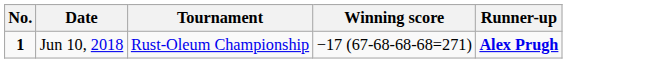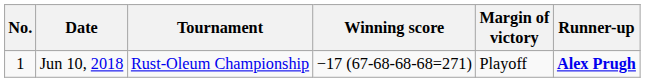 <table class="wikitable" style="font-size:95%;">
 <tr>
 <th>No.</th>
 <th>Date</th>
 <th>Tournament</th>
 <th>Winning score</th>
+<th>Margin of<br>victory</th>
 <th>Runner-up</th>
 </tr>
 <tr>
-<td align=center><strong>1</strong></td>
+<td align=center>1</td>
 <td>Jun 10, <a href='#'>2018</a></td>
 <td><a href='#'>Rust-Oleum Championship</a></td>
 <td>−17 (67-68-68-68=271)</td>
+<td>Playoff</td>
 <td><strong> <a href='#'>Alex Prugh</a></strong></td>
 </tr>
 </table>
